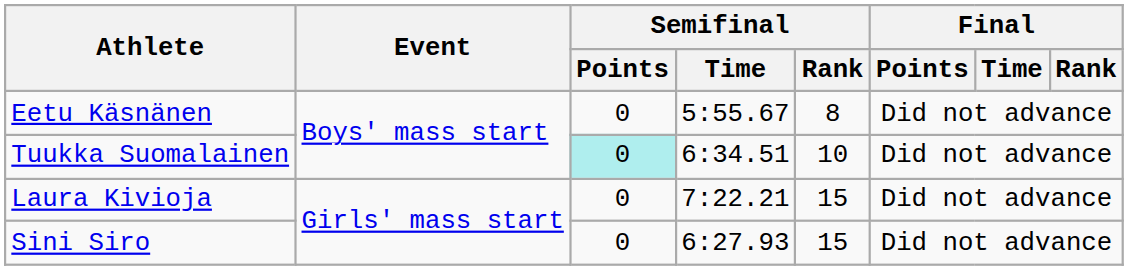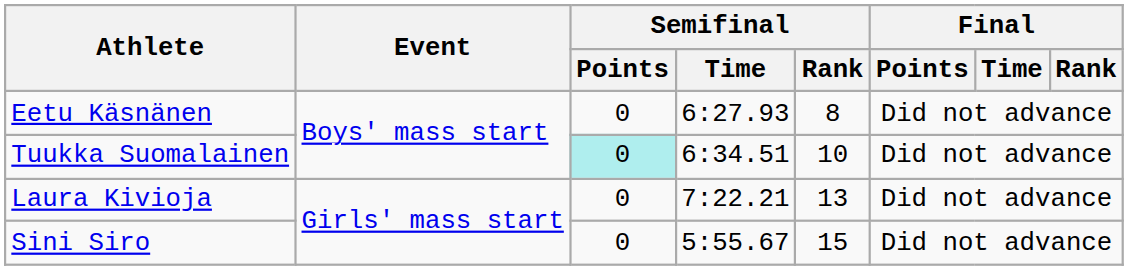 <table class="wikitable" style="font-size:90%">
 <tr>
 <th rowspan=2>Athlete</th>
 <th rowspan=2>Event</th>
 <th colspan=3>Semifinal</th>
 <th colspan=3>Final</th>
 </tr>
 <tr>
 <th>Points</th>
 <th>Time</th>
 <th>Rank</th>
 <th>Points</th>
 <th>Time</th>
 <th>Rank</th>
 </tr>
 <tr align=center>
 <td align=left><a href='#'>Eetu Käsnänen</a></td>
 <td align=left rowspan=2><a href='#'>Boys' mass start</a></td>
 <td>0</td>
-<td>5:55.67</td>
+<td>6:27.93</td>
 <td>8</td>
 <td colspan=3>Did not advance</td>
 </tr>
 <tr align=center>
 <td align=left><a href='#'>Tuukka Suomalainen</a></td>
 <td style="background: paleturquoise;">0</td>
 <td>6:34.51</td>
 <td>10</td>
 <td colspan=3>Did not advance</td>
 </tr>
 <tr align=center>
 <td align=left><a href='#'>Laura Kivioja</a></td>
 <td align=left rowspan=2><a href='#'>Girls' mass start</a></td>
 <td>0</td>
 <td>7:22.21</td>
-<td>15</td>
+<td>13</td>
 <td colspan=3>Did not advance</td>
 </tr>
 <tr align=center>
 <td align=left><a href='#'>Sini Siro</a></td>
 <td>0</td>
-<td>6:27.93</td>
+<td>5:55.67</td>
 <td>15</td>
 <td colspan=3>Did not advance</td>
 </tr>
 </table>
